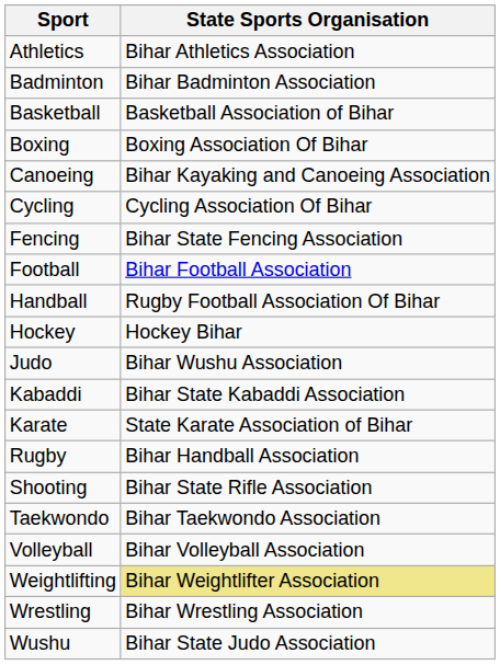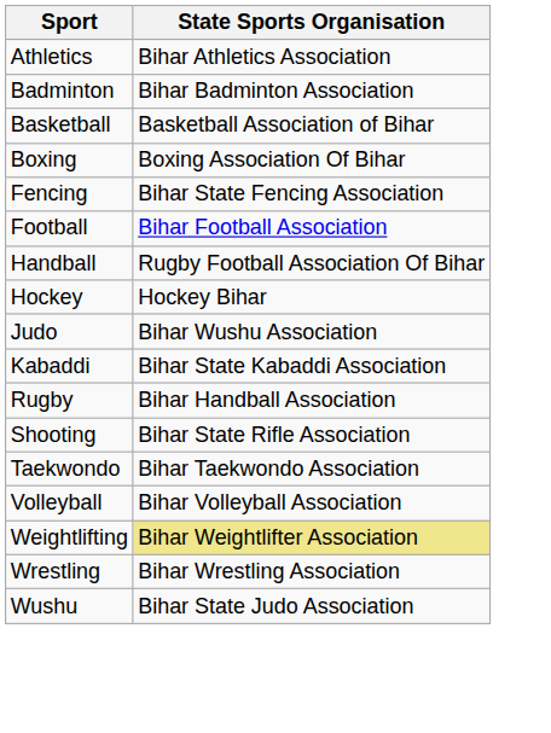 <table class="wikitable sortable">
 <tr>
 <th>Sport</th>
 <th>State Sports Organisation</th>
 </tr>
 <tr>
 <td>Athletics</td>
 <td>Bihar Athletics Association</td>
 </tr>
 <tr>
 <td>Badminton</td>
 <td>Bihar Badminton Association</td>
 </tr>
 <tr>
 <td>Basketball</td>
 <td>Basketball Association of Bihar</td>
 </tr>
 <tr>
 <td>Boxing</td>
 <td>Boxing Association Of Bihar</td>
-</tr>
-<tr>
-<td>Canoeing</td>
-<td>Bihar Kayaking and Canoeing Association</td>
-</tr>
-<tr>
-<td>Cycling</td>
-<td>Cycling Association Of Bihar</td>
 </tr>
 <tr>
 <td>Fencing</td>
 <td>Bihar State Fencing Association</td>
 </tr>
 <tr>
 <td>Football</td>
 <td><a href='#'>Bihar Football Association</a></td>
 </tr>
 <tr>
 <td>Handball</td>
 <td>Rugby Football Association Of Bihar</td>
 </tr>
 <tr>
 <td>Hockey</td>
 <td>Hockey Bihar</td>
 </tr>
 <tr>
 <td>Judo</td>
 <td>Bihar Wushu Association</td>
 </tr>
 <tr>
 <td>Kabaddi</td>
 <td>Bihar State Kabaddi Association</td>
-</tr>
-<tr>
-<td>Karate</td>
-<td>State Karate Association of Bihar</td>
 </tr>
 <tr>
 <td>Rugby</td>
 <td>Bihar Handball Association</td>
 </tr>
 <tr>
 <td>Shooting</td>
 <td>Bihar State Rifle Association</td>
 </tr>
 <tr>
 <td>Taekwondo</td>
 <td>Bihar Taekwondo Association</td>
 </tr>
 <tr>
 <td>Volleyball</td>
 <td>Bihar Volleyball Association</td>
 </tr>
 <tr>
 <td>Weightlifting</td>
 <td style="background: khaki;">Bihar Weightlifter Association</td>
 </tr>
 <tr>
 <td>Wrestling</td>
 <td>Bihar Wrestling Association</td>
 </tr>
 <tr>
 <td>Wushu</td>
 <td>Bihar State Judo Association</td>
 </tr>
 </table>
